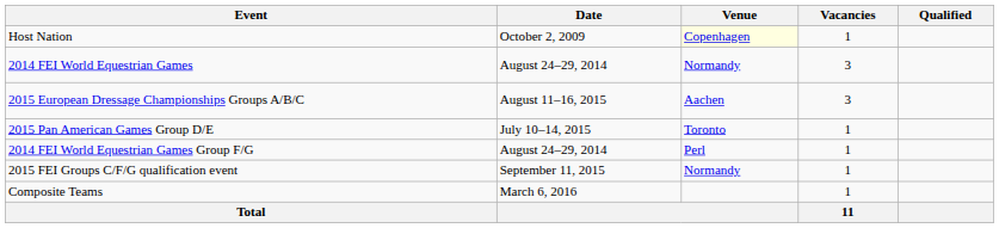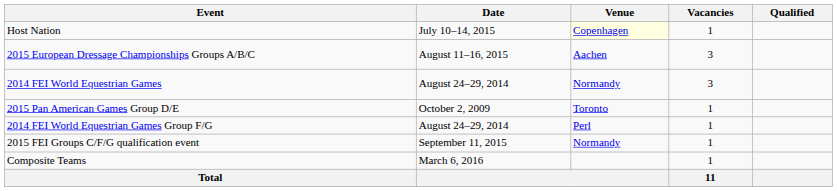 <table class="wikitable" width=95%>
 <tr>
 <th scope="col">Event</th>
 <th>Date</th>
 <th>Venue</th>
 <th>Vacancies</th>
 <th>Qualified</th>
 </tr>
 <tr>
 <td>Host Nation</td>
-<td>October 2, 2009</td>
+<td>July 10–14, 2015</td>
 <td style="background: lightyellow;"> <a href='#'>Copenhagen</a></td>
 <td align="center">1</td>
 <td></td>
+</tr>
+<tr>
+<td><a href='#'>2015 European Dressage Championships</a> Groups A/B/C</td>
+<td>August 11–16, 2015</td>
+<td> <a href='#'>Aachen</a></td>
+<td align="center">3</td>
+<td> <br><br></td>
 </tr>
 <tr>
 <td><a href='#'>2014 FEI World Equestrian Games</a></td>
 <td>August 24–29, 2014</td>
 <td> <a href='#'>Normandy</a></td>
 <td align="center">3</td>
 <td> <br><br></td>
 </tr>
 <tr>
-<td><a href='#'>2015 European Dressage Championships</a> Groups A/B/C</td>
-<td>August 11–16, 2015</td>
-<td> <a href='#'>Aachen</a></td>
-<td align="center">3</td>
-<td> <br><br></td>
-</tr>
-<tr>
 <td><a href='#'>2015 Pan American Games</a> Group D/E</td>
-<td>July 10–14, 2015</td>
+<td>October 2, 2009</td>
 <td> <a href='#'>Toronto</a></td>
 <td align="center">1</td>
 <td></td>
 </tr>
 <tr>
 <td><a href='#'>2014 FEI World Equestrian Games</a> Group F/G</td>
 <td>August 24–29, 2014</td>
 <td> <a href='#'>Perl</a></td>
 <td align="center">1</td>
 <td></td>
 </tr>
 <tr>
 <td>2015 FEI Groups C/F/G qualification event</td>
 <td>September 11, 2015</td>
 <td> <a href='#'>Normandy</a></td>
 <td align="center">1</td>
 <td></td>
 </tr>
 <tr>
 <td>Composite Teams</td>
 <td>March 6, 2016</td>
 <td></td>
 <td align="center">1</td>
 <td></td>
 </tr>
 <tr>
 <th>Total</th>
 <th colspan="2"></th>
 <th>11</th>
 <th></th>
 </tr>
 </table>
